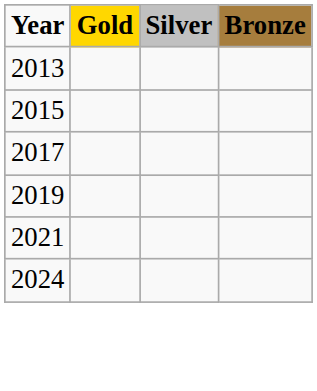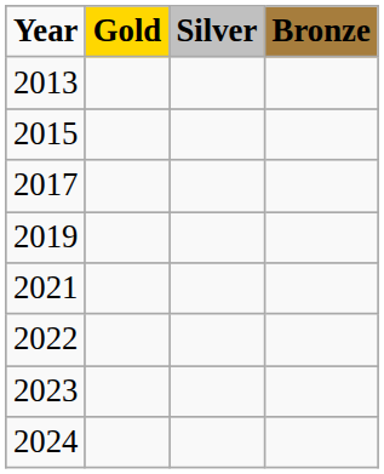 <table class="wikitable">
 <tr>
 <td><strong>Year</strong></td>
 <td !align="center" bgcolor="gold" colspan="1"><strong>Gold</strong></td>
 <td !align="center" bgcolor="silver" colspan="1"><strong>Silver</strong></td>
 <td !align="center" bgcolor="#a67d3d" colspan="1"><strong>Bronze</strong></td>
 </tr>
 <tr>
 <td>2013</td>
 <td></td>
 <td></td>
 <td></td>
 </tr>
 <tr>
 <td>2015</td>
 <td></td>
 <td></td>
 <td></td>
 </tr>
 <tr>
 <td>2017</td>
 <td></td>
 <td></td>
 <td></td>
 </tr>
 <tr>
 <td>2019</td>
 <td></td>
 <td></td>
 <td></td>
 </tr>
 <tr>
 <td>2021 </td>
 <td></td>
 <td></td>
 <td></td>
 </tr>
 <tr>
+<td>2022 </td>
+<td></td>
+<td></td>
+<td></td>
+</tr>
+<tr>
+<td>2023 </td>
+<td></td>
+<td></td>
+<td></td>
+</tr>
+<tr>
 <td>2024 </td>
 <td></td>
 <td></td>
 <td></td>
 </tr>
 </table>
